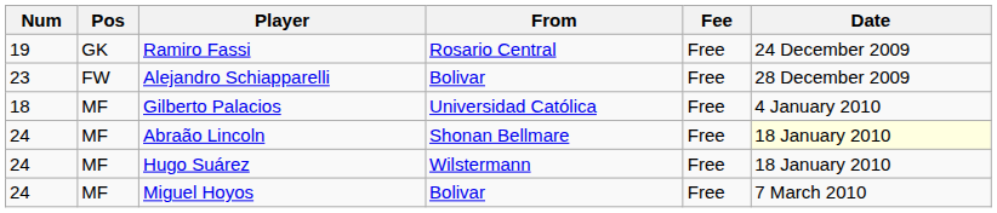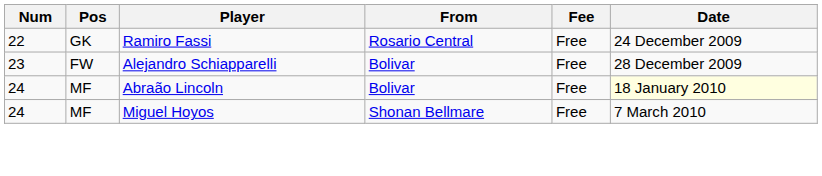 <table width=65% class="wikitable" style="text-align:center; font-size:95%; text-align:left">
 <tr>
 <th>Num</th>
 <th>Pos</th>
 <th>Player</th>
 <th>From</th>
 <th>Fee</th>
 <th>Date</th>
 </tr>
 <tr --->
-<td>19</td>
+<td>22</td>
 <td>GK</td>
 <td> <a href='#'>Ramiro Fassi</a></td>
 <td> <a href='#'>Rosario Central</a></td>
 <td>Free</td>
 <td>24 December 2009</td>
 </tr>
 <tr --->
 <td>23</td>
 <td>FW</td>
 <td> <a href='#'>Alejandro Schiapparelli</a></td>
 <td> <a href='#'>Bolivar</a></td>
 <td>Free</td>
 <td>28 December 2009</td>
 </tr>
 <tr --->
-<td>18</td>
-<td>MF</td>
-<td> <a href='#'>Gilberto Palacios</a></td>
-<td><a href='#'>Universidad Católica</a></td>
-<td>Free</td>
-<td>4 January 2010</td>
-</tr>
-<tr --->
 <td>24</td>
 <td>MF</td>
 <td> <a href='#'>Abraão Lincoln</a></td>
-<td> <a href='#'>Shonan Bellmare</a></td>
+<td> <a href='#'>Bolivar</a></td>
 <td>Free</td>
 <td style="background: lightyellow;">18 January 2010</td>
 </tr>
 <tr --->
 <td>24</td>
 <td>MF</td>
-<td> <a href='#'>Hugo Suárez</a></td>
-<td> <a href='#'>Wilstermann</a></td>
-<td>Free</td>
-<td>18 January 2010</td>
-</tr>
-<tr --->
-<td>24</td>
-<td>MF</td>
 <td> <a href='#'>Miguel Hoyos</a></td>
-<td> <a href='#'>Bolivar</a></td>
+<td> <a href='#'>Shonan Bellmare</a></td>
 <td>Free</td>
 <td>7 March 2010</td>
 </tr>
 </table>
